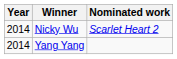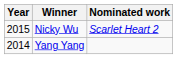 <table class="wikitable">
 <tr>
 <th>Year</th>
 <th>Winner</th>
 <th>Nominated work</th>
 </tr>
 <tr>
-<td>2014</td>
+<td>2015</td>
 <td><a href='#'>Nicky Wu</a></td>
 <td><em><a href='#'>Scarlet Heart 2</a></em></td>
 </tr>
 <tr>
 <td>2014</td>
 <td><a href='#'>Yang Yang</a></td>
 <td></td>
 </tr>
 </table>
